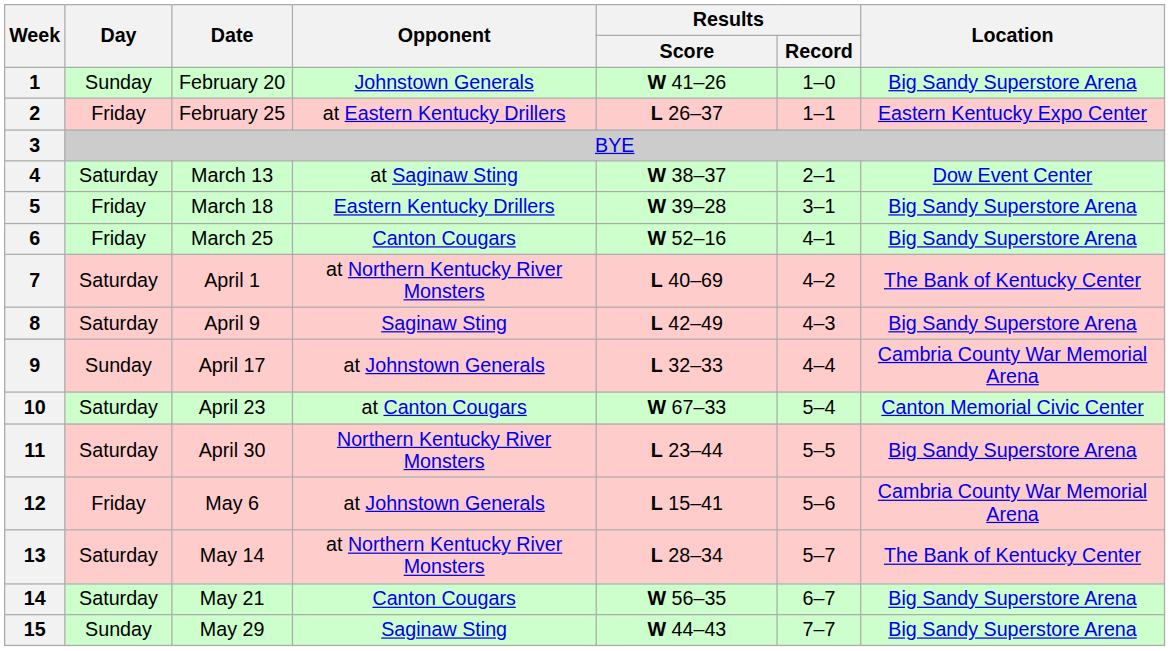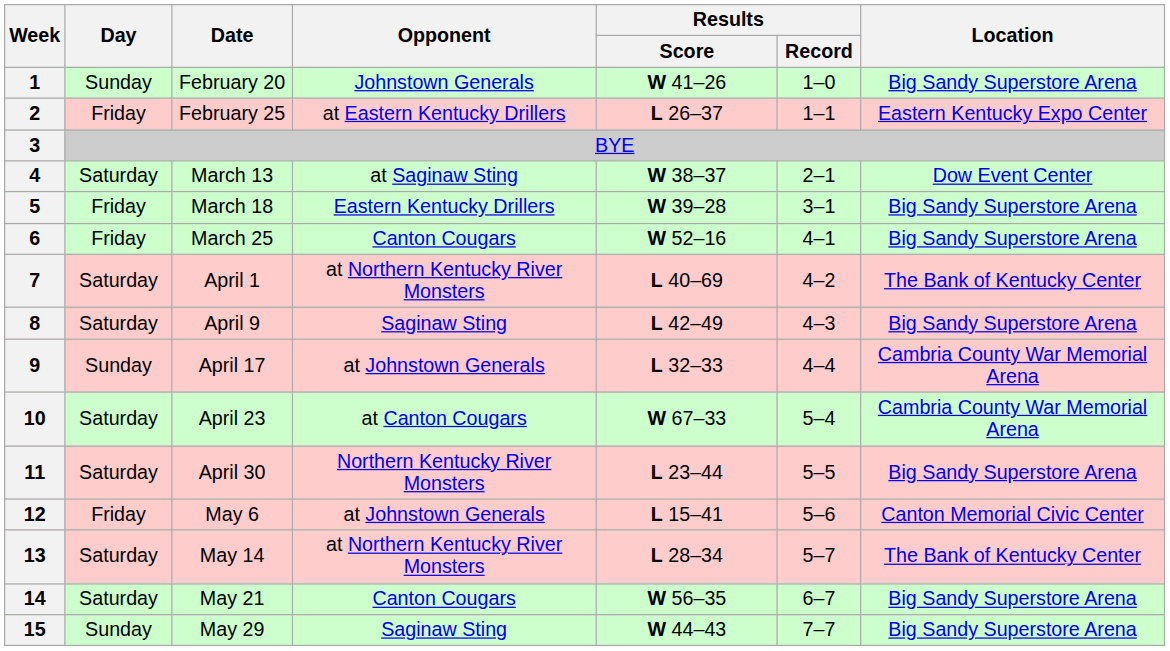 <table class="wikitable">
 <tr>
 <th rowspan="2" width="40">Week</th>
 <th rowspan="2" width="80">Day</th>
 <th rowspan="2" width="90">Date</th>
 <th rowspan="2" width="240">Opponent</th>
 <th colspan="2" width="200">Results</th>
 <th rowspan="2" width="240">Location</th>
 </tr>
 <tr>
 <th width="140">Score</th>
 <th width="60">Record</th>
 </tr>
 <tr align="center" bgcolor="#CCFFCC">
 <th>1</th>
 <td>Sunday</td>
 <td>February 20</td>
 <td><a href='#'>Johnstown Generals</a></td>
 <td><strong>W</strong> 41–26</td>
 <td>1–0</td>
 <td><a href='#'>Big Sandy Superstore Arena</a></td>
 </tr>
 <tr align="center" bgcolor="#FFCCCC">
 <th>2</th>
 <td>Friday</td>
 <td>February 25</td>
 <td>at <a href='#'>Eastern Kentucky Drillers</a></td>
 <td><strong>L</strong> 26–37</td>
 <td>1–1</td>
 <td><a href='#'>Eastern Kentucky Expo Center</a></td>
 </tr>
 <tr align="center" bgcolor="#CCCCCC">
 <th>3</th>
 <td colSpan=6><a href='#'>BYE</a></td>
 </tr>
 <tr align="center" bgcolor="#CCFFCC">
 <th>4</th>
 <td>Saturday</td>
 <td>March 13</td>
 <td>at <a href='#'>Saginaw Sting</a></td>
 <td><strong>W</strong> 38–37</td>
 <td>2–1</td>
 <td><a href='#'>Dow Event Center</a></td>
 </tr>
 <tr align="center" bgcolor="#CCFFCC">
 <th>5</th>
 <td>Friday</td>
 <td>March 18</td>
 <td><a href='#'>Eastern Kentucky Drillers</a></td>
 <td><strong>W</strong> 39–28</td>
 <td>3–1</td>
 <td><a href='#'>Big Sandy Superstore Arena</a></td>
 </tr>
 <tr align="center" bgcolor="#CCFFCC">
 <th>6</th>
 <td>Friday</td>
 <td>March 25</td>
 <td><a href='#'>Canton Cougars</a></td>
 <td><strong>W</strong> 52–16</td>
 <td>4–1</td>
 <td><a href='#'>Big Sandy Superstore Arena</a></td>
 </tr>
 <tr align="center" bgcolor="#FFCCCC">
 <th>7</th>
 <td>Saturday</td>
 <td>April 1</td>
 <td>at <a href='#'>Northern Kentucky River Monsters</a></td>
 <td><strong>L</strong> 40–69</td>
 <td>4–2</td>
 <td><a href='#'>The Bank of Kentucky Center</a></td>
 </tr>
 <tr align="center" bgcolor="#FFCCCC">
 <th>8</th>
 <td>Saturday</td>
 <td>April 9</td>
 <td><a href='#'>Saginaw Sting</a></td>
 <td><strong>L</strong> 42–49</td>
 <td>4–3</td>
 <td><a href='#'>Big Sandy Superstore Arena</a></td>
 </tr>
 <tr align="center" bgcolor="#FFCCCC">
 <th>9</th>
 <td>Sunday</td>
 <td>April 17</td>
 <td>at <a href='#'>Johnstown Generals</a></td>
 <td><strong>L</strong> 32–33</td>
 <td>4–4</td>
 <td><a href='#'>Cambria County War Memorial Arena</a></td>
 </tr>
 <tr align="center" bgcolor="#CCFFCC">
 <th>10</th>
 <td>Saturday</td>
 <td>April 23</td>
 <td>at <a href='#'>Canton Cougars</a></td>
 <td><strong>W</strong> 67–33</td>
 <td>5–4</td>
-<td><a href='#'>Canton Memorial Civic Center</a></td>
+<td><a href='#'>Cambria County War Memorial Arena</a></td>
 </tr>
 <tr align="center" bgcolor="#FFCCCC">
 <th>11</th>
 <td>Saturday</td>
 <td>April 30</td>
 <td><a href='#'>Northern Kentucky River Monsters</a></td>
 <td><strong>L</strong> 23–44</td>
 <td>5–5</td>
 <td><a href='#'>Big Sandy Superstore Arena</a></td>
 </tr>
 <tr align="center" bgcolor="#FFCCCC">
 <th>12</th>
 <td>Friday</td>
 <td>May 6</td>
 <td>at <a href='#'>Johnstown Generals</a></td>
 <td><strong>L</strong> 15–41</td>
 <td>5–6</td>
-<td><a href='#'>Cambria County War Memorial Arena</a></td>
+<td><a href='#'>Canton Memorial Civic Center</a></td>
 </tr>
 <tr align="center" bgcolor="#FFCCCC">
 <th>13</th>
 <td>Saturday</td>
 <td>May 14</td>
 <td>at <a href='#'>Northern Kentucky River Monsters</a></td>
 <td><strong>L</strong> 28–34</td>
 <td>5–7</td>
 <td><a href='#'>The Bank of Kentucky Center</a></td>
 </tr>
 <tr align="center" bgcolor="#CCFFCC">
 <th>14</th>
 <td>Saturday</td>
 <td>May 21</td>
 <td><a href='#'>Canton Cougars</a></td>
 <td><strong>W</strong> 56–35</td>
 <td>6–7</td>
 <td><a href='#'>Big Sandy Superstore Arena</a></td>
 </tr>
 <tr align="center" bgcolor="#CCFFCC">
 <th>15</th>
 <td>Sunday</td>
 <td>May 29</td>
 <td><a href='#'>Saginaw Sting</a></td>
 <td><strong>W</strong> 44–43</td>
 <td>7–7</td>
 <td><a href='#'>Big Sandy Superstore Arena</a></td>
 </tr>
 </table>
